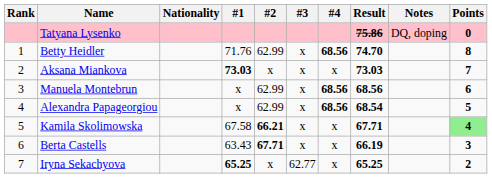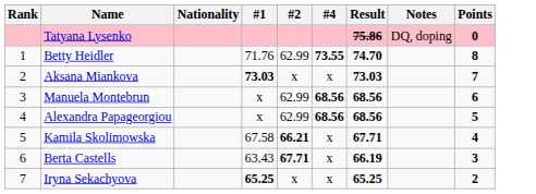 <table class="wikitable sortable" style="text-align:center">
 <tr>
 <th>Rank</th>
 <th>Name</th>
 <th>Nationality</th>
 <th>#1</th>
 <th>#2</th>
-<th>#3</th>
 <th>#4</th>
 <th>Result</th>
 <th>Notes</th>
 <th>Points</th>
 </tr>
 <tr bgcolor=pink>
 <td></td>
 <td align=left><a href='#'>Tatyana Lysenko</a></td>
 <td align=left></td>
-<td></td>
 <td></td>
 <td></td>
 <td></td>
 <td><s><strong>75.86</strong></s></td>
 <td>DQ, doping</td>
 <td><strong>0</strong></td>
 </tr>
 <tr>
 <td>1</td>
 <td align=left><a href='#'>Betty Heidler</a></td>
 <td align=left></td>
 <td>71.76</td>
 <td>62.99</td>
-<td>x</td>
-<td><strong>68.56</strong></td>
+<td><strong>73.55</strong></td>
 <td><strong>74.70</strong></td>
 <td></td>
 <td><strong>8</strong></td>
 </tr>
 <tr>
 <td>2</td>
 <td align=left><a href='#'>Aksana Miankova</a></td>
 <td align=left></td>
 <td><strong>73.03</strong></td>
-<td>x</td>
 <td>x</td>
 <td>x</td>
 <td><strong>73.03</strong></td>
 <td></td>
 <td><strong>7</strong></td>
 </tr>
 <tr>
 <td>3</td>
 <td align=left><a href='#'>Manuela Montebrun</a></td>
 <td align=left></td>
 <td>x</td>
 <td>62.99</td>
-<td>x</td>
 <td><strong>68.56</strong></td>
 <td><strong>68.56</strong></td>
 <td></td>
 <td><strong>6</strong></td>
 </tr>
 <tr>
 <td>4</td>
 <td align=left><a href='#'>Alexandra Papageorgiou</a></td>
 <td align=left></td>
 <td>x</td>
 <td>62.99</td>
-<td>x</td>
 <td><strong>68.56</strong></td>
-<td><strong>68.54</strong></td>
+<td><strong>68.56</strong></td>
 <td></td>
 <td><strong>5</strong></td>
 </tr>
 <tr>
 <td>5</td>
 <td align=left><a href='#'>Kamila Skolimowska</a></td>
 <td align=left></td>
 <td>67.58</td>
 <td><strong>66.21</strong></td>
 <td>x</td>
-<td>x</td>
 <td><strong>67.71</strong></td>
 <td></td>
-<td style="background: lightgreen;"><strong>4</strong></td>
+<td><strong>4</strong></td>
 </tr>
 <tr>
 <td>6</td>
 <td align=left><a href='#'>Berta Castells</a></td>
 <td align=left></td>
 <td>63.43</td>
 <td><strong>67.71</strong></td>
-<td>x</td>
 <td>x</td>
 <td><strong>66.19</strong></td>
 <td></td>
 <td><strong>3</strong></td>
 </tr>
 <tr>
 <td>7</td>
 <td align=left><a href='#'>Iryna Sekachyova</a></td>
 <td align=left></td>
 <td><strong>65.25</strong></td>
 <td>x</td>
-<td>62.77</td>
 <td>x</td>
 <td><strong>65.25</strong></td>
 <td></td>
 <td><strong>2</strong></td>
 </tr>
 </table>
